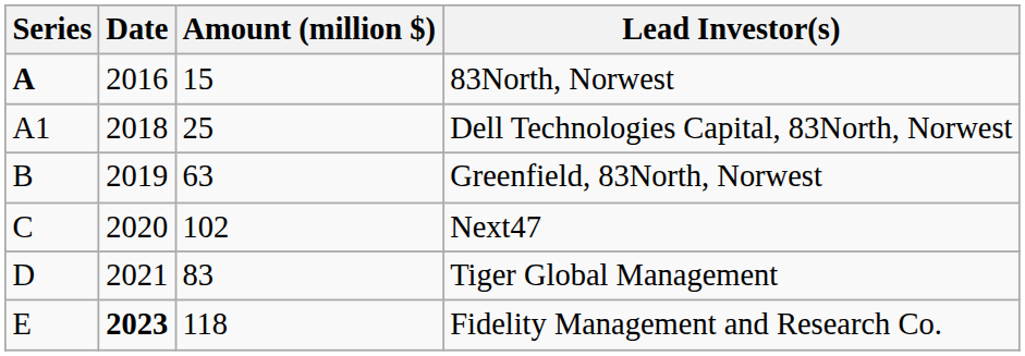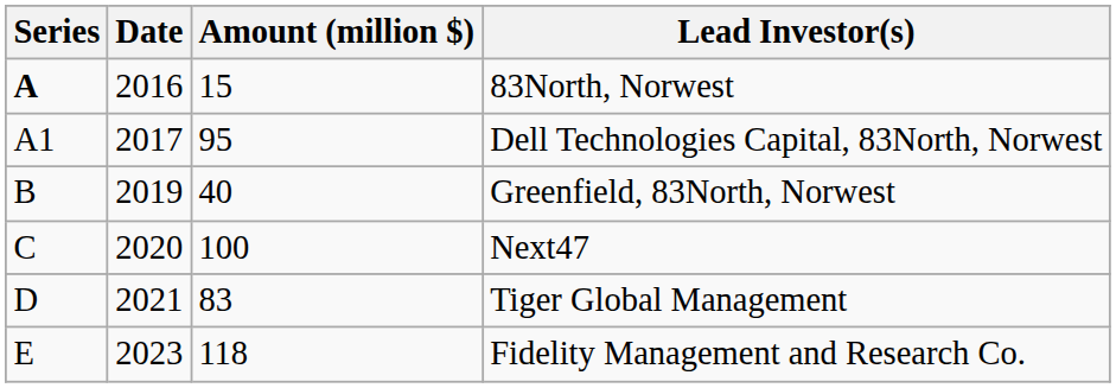 <table class="wikitable">
 <tr>
 <th>Series</th>
 <th>Date</th>
 <th>Amount (million $)</th>
 <th>Lead Investor(s)</th>
 </tr>
 <tr>
 <td><strong>A</strong></td>
 <td>2016</td>
 <td>15</td>
 <td>83North, Norwest</td>
 </tr>
 <tr>
 <td>A1</td>
-<td>2018</td>
-<td>25</td>
+<td>2017</td>
+<td>95</td>
 <td>Dell Technologies Capital, 83North, Norwest</td>
 </tr>
 <tr>
 <td>B</td>
 <td>2019</td>
-<td>63</td>
+<td>40</td>
 <td>Greenfield, 83North, Norwest</td>
 </tr>
 <tr>
 <td>C</td>
 <td>2020</td>
-<td>102</td>
+<td>100</td>
 <td>Next47</td>
 </tr>
 <tr>
 <td>D</td>
 <td>2021</td>
 <td>83</td>
 <td>Tiger Global Management</td>
 </tr>
 <tr>
 <td>E</td>
-<td><strong>2023</strong></td>
+<td>2023</td>
 <td>118</td>
 <td>Fidelity Management and Research Co.</td>
 </tr>
 </table>
